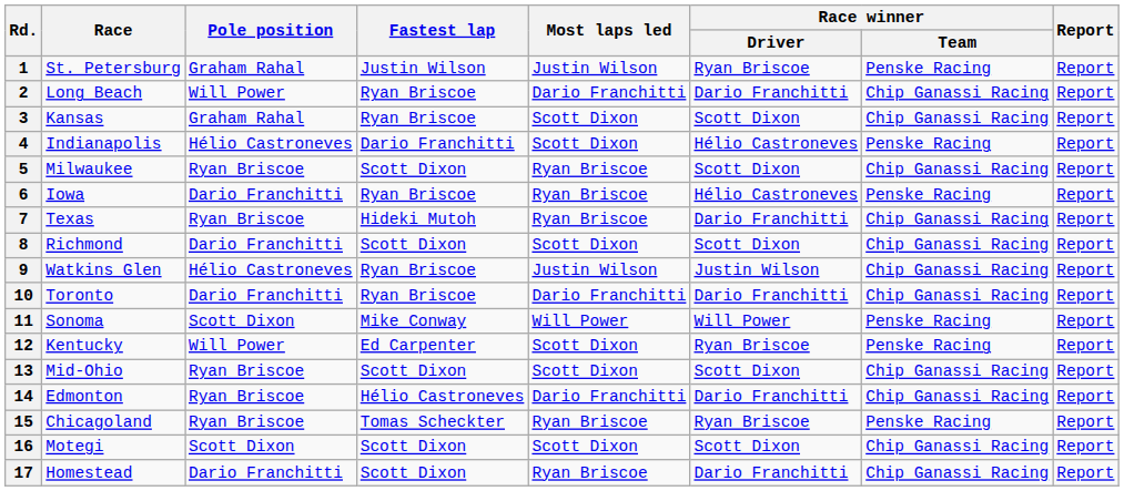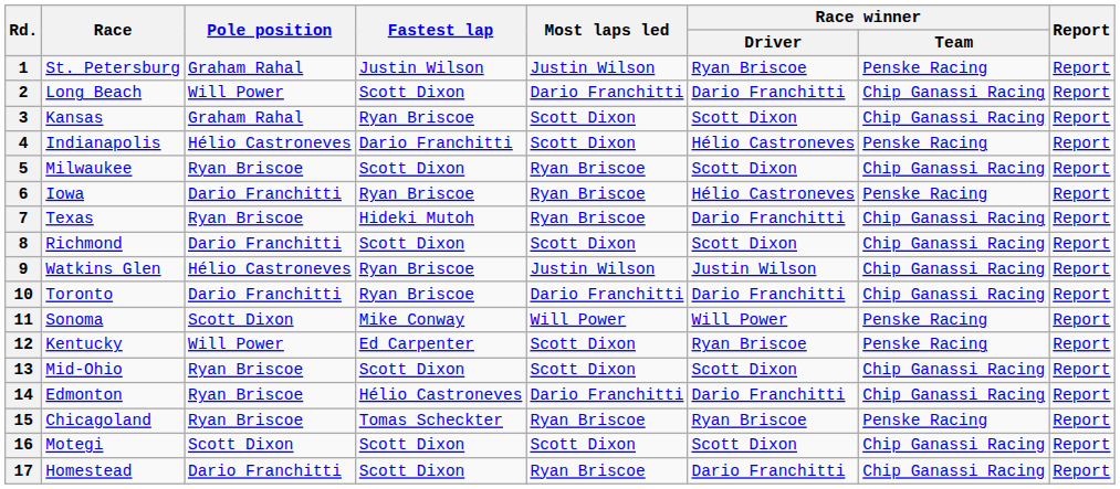 <table class="wikitable sortable" style="font-size: 85%">
 <tr>
 <th rowspan="2">Rd.</th>
 <th rowspan="2">Race</th>
 <th rowspan="2"><a href='#'>Pole position</a></th>
 <th rowspan="2"><a href='#'>Fastest lap</a></th>
 <th rowspan="2">Most laps led</th>
 <th colspan="2">Race winner</th>
 <th rowspan="2">Report</th>
 </tr>
 <tr>
 <th>Driver</th>
 <th>Team</th>
 </tr>
 <tr>
 <th>1</th>
 <td><a href='#'>St. Petersburg</a></td>
 <td> <a href='#'>Graham Rahal</a></td>
 <td> <a href='#'>Justin Wilson</a></td>
 <td> <a href='#'>Justin Wilson</a></td>
 <td> <a href='#'>Ryan Briscoe</a></td>
 <td> <a href='#'>Penske Racing</a></td>
 <td><a href='#'>Report</a></td>
 </tr>
 <tr>
 <th>2</th>
 <td><a href='#'>Long Beach</a></td>
 <td> <a href='#'>Will Power</a></td>
-<td> <a href='#'>Ryan Briscoe</a></td>
+<td> <a href='#'>Scott Dixon</a></td>
 <td> <a href='#'>Dario Franchitti</a></td>
 <td> <a href='#'>Dario Franchitti</a></td>
 <td> <a href='#'>Chip Ganassi Racing</a></td>
 <td><a href='#'>Report</a></td>
 </tr>
 <tr>
 <th>3</th>
 <td><a href='#'>Kansas</a></td>
 <td> <a href='#'>Graham Rahal</a></td>
 <td> <a href='#'>Ryan Briscoe</a></td>
 <td> <a href='#'>Scott Dixon</a></td>
 <td> <a href='#'>Scott Dixon</a></td>
 <td> <a href='#'>Chip Ganassi Racing</a></td>
 <td><a href='#'>Report</a></td>
 </tr>
 <tr>
 <th>4</th>
 <td><a href='#'>Indianapolis</a></td>
 <td> <a href='#'>Hélio Castroneves</a></td>
 <td> <a href='#'>Dario Franchitti</a></td>
 <td> <a href='#'>Scott Dixon</a></td>
 <td> <a href='#'>Hélio Castroneves</a></td>
 <td> <a href='#'>Penske Racing</a></td>
 <td><a href='#'>Report</a></td>
 </tr>
 <tr>
 <th>5</th>
 <td><a href='#'>Milwaukee</a></td>
 <td> <a href='#'>Ryan Briscoe</a></td>
 <td> <a href='#'>Scott Dixon</a></td>
 <td> <a href='#'>Ryan Briscoe</a></td>
 <td> <a href='#'>Scott Dixon</a></td>
 <td> <a href='#'>Chip Ganassi Racing</a></td>
 <td><a href='#'>Report</a></td>
 </tr>
 <tr>
 <th>6</th>
 <td><a href='#'>Iowa</a></td>
 <td> <a href='#'>Dario Franchitti</a></td>
 <td> <a href='#'>Ryan Briscoe</a></td>
 <td> <a href='#'>Ryan Briscoe</a></td>
 <td> <a href='#'>Hélio Castroneves</a></td>
 <td> <a href='#'>Penske Racing</a></td>
 <td><a href='#'>Report</a></td>
 </tr>
 <tr>
 <th>7</th>
 <td><a href='#'>Texas</a></td>
 <td> <a href='#'>Ryan Briscoe</a></td>
 <td> <a href='#'>Hideki Mutoh</a></td>
 <td> <a href='#'>Ryan Briscoe</a></td>
 <td> <a href='#'>Dario Franchitti</a></td>
 <td> <a href='#'>Chip Ganassi Racing</a></td>
 <td><a href='#'>Report</a></td>
 </tr>
 <tr>
 <th>8</th>
 <td><a href='#'>Richmond</a></td>
 <td> <a href='#'>Dario Franchitti</a></td>
 <td> <a href='#'>Scott Dixon</a></td>
 <td> <a href='#'>Scott Dixon</a></td>
 <td> <a href='#'>Scott Dixon</a></td>
 <td> <a href='#'>Chip Ganassi Racing</a></td>
 <td><a href='#'>Report</a></td>
 </tr>
 <tr>
 <th>9</th>
 <td><a href='#'>Watkins Glen</a></td>
 <td> <a href='#'>Hélio Castroneves</a></td>
 <td> <a href='#'>Ryan Briscoe</a></td>
 <td> <a href='#'>Justin Wilson</a></td>
 <td> <a href='#'>Justin Wilson</a></td>
 <td> <a href='#'>Chip Ganassi Racing</a></td>
 <td><a href='#'>Report</a></td>
 </tr>
 <tr>
 <th>10</th>
 <td><a href='#'>Toronto</a></td>
 <td> <a href='#'>Dario Franchitti</a></td>
 <td> <a href='#'>Ryan Briscoe</a></td>
 <td> <a href='#'>Dario Franchitti</a></td>
 <td> <a href='#'>Dario Franchitti</a></td>
 <td> <a href='#'>Chip Ganassi Racing</a></td>
 <td><a href='#'>Report</a></td>
 </tr>
 <tr>
 <th>11</th>
 <td><a href='#'>Sonoma</a></td>
 <td> <a href='#'>Scott Dixon</a></td>
 <td> <a href='#'>Mike Conway</a></td>
 <td> <a href='#'>Will Power</a></td>
 <td> <a href='#'>Will Power</a></td>
 <td> <a href='#'>Penske Racing</a></td>
 <td><a href='#'>Report</a></td>
 </tr>
 <tr>
 <th>12</th>
 <td><a href='#'>Kentucky</a></td>
 <td> <a href='#'>Will Power</a></td>
 <td> <a href='#'>Ed Carpenter</a></td>
 <td> <a href='#'>Scott Dixon</a></td>
 <td> <a href='#'>Ryan Briscoe</a></td>
 <td> <a href='#'>Penske Racing</a></td>
 <td><a href='#'>Report</a></td>
 </tr>
 <tr>
 <th>13</th>
 <td><a href='#'>Mid-Ohio</a></td>
 <td> <a href='#'>Ryan Briscoe</a></td>
 <td> <a href='#'>Scott Dixon</a></td>
 <td> <a href='#'>Scott Dixon</a></td>
 <td> <a href='#'>Scott Dixon</a></td>
 <td> <a href='#'>Chip Ganassi Racing</a></td>
 <td><a href='#'>Report</a></td>
 </tr>
 <tr>
 <th>14</th>
 <td><a href='#'>Edmonton</a></td>
 <td> <a href='#'>Ryan Briscoe</a></td>
 <td> <a href='#'>Hélio Castroneves</a></td>
 <td> <a href='#'>Dario Franchitti</a></td>
 <td> <a href='#'>Dario Franchitti</a></td>
 <td> <a href='#'>Chip Ganassi Racing</a></td>
 <td><a href='#'>Report</a></td>
 </tr>
 <tr>
 <th>15</th>
 <td><a href='#'>Chicagoland</a></td>
 <td> <a href='#'>Ryan Briscoe</a></td>
 <td> <a href='#'>Tomas Scheckter</a></td>
 <td> <a href='#'>Ryan Briscoe</a></td>
 <td> <a href='#'>Ryan Briscoe</a></td>
 <td> <a href='#'>Penske Racing</a></td>
 <td><a href='#'>Report</a></td>
 </tr>
 <tr>
 <th>16</th>
 <td><a href='#'>Motegi</a></td>
 <td> <a href='#'>Scott Dixon</a></td>
 <td> <a href='#'>Scott Dixon</a></td>
 <td> <a href='#'>Scott Dixon</a></td>
 <td> <a href='#'>Scott Dixon</a></td>
 <td> <a href='#'>Chip Ganassi Racing</a></td>
 <td><a href='#'>Report</a></td>
 </tr>
 <tr>
 <th>17</th>
 <td><a href='#'>Homestead</a></td>
 <td> <a href='#'>Dario Franchitti</a></td>
 <td> <a href='#'>Scott Dixon</a></td>
 <td> <a href='#'>Ryan Briscoe</a></td>
 <td> <a href='#'>Dario Franchitti</a></td>
 <td> <a href='#'>Chip Ganassi Racing</a></td>
 <td><a href='#'>Report</a></td>
 </tr>
 </table>
